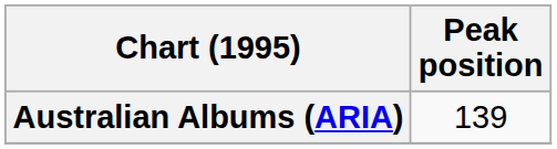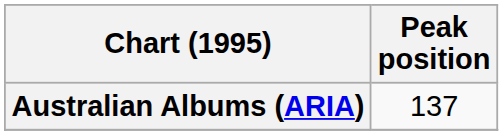 <table class="wikitable sortable plainrowheaders" style="text-align:center">
 <tr>
 <th scope="col">Chart (1995)</th>
 <th scope="col">Peak<br>position</th>
 </tr>
 <tr>
 <th scope="row">Australian Albums (<a href='#'>ARIA</a>)</th>
-<td align="center">139</td>
+<td align="center">137</td>
 </tr>
 <tr>
 </tr>
 <tr>
 </tr>
 <tr>
 </tr>
 <tr>
 </tr>
 <tr>
 </tr>
 <tr>
 </tr>
 <tr>
 </tr>
 <tr>
 </tr>
 </table>
